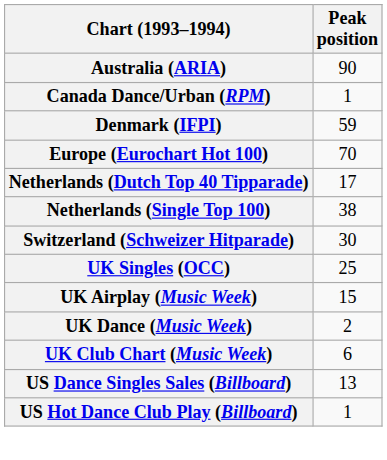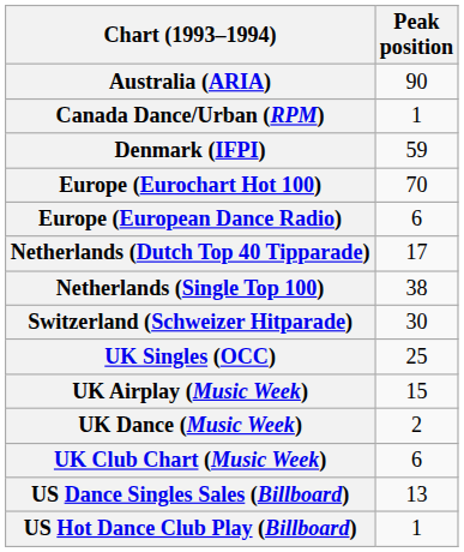 <table class="wikitable sortable plainrowheaders" style="text-align:center">
 <tr>
 <th scope="col">Chart (1993–1994)</th>
 <th scope="col">Peak<br>position</th>
 </tr>
 <tr>
 <th scope="row">Australia (<a href='#'>ARIA</a>)</th>
 <td>90</td>
 </tr>
 <tr>
 <th scope="row">Canada Dance/Urban (<a href='#'><em>RPM</em></a>)</th>
 <td>1</td>
 </tr>
 <tr>
 <th scope="row">Denmark (<a href='#'>IFPI</a>)</th>
 <td>59</td>
 </tr>
 <tr>
 <th scope="row">Europe (<a href='#'>Eurochart Hot 100</a>)</th>
 <td>70</td>
+</tr>
+<tr>
+<th scope="row">Europe (<a href='#'>European Dance Radio</a>)</th>
+<td>6</td>
 </tr>
 <tr>
 <th scope="row">Netherlands (<a href='#'>Dutch Top 40 Tipparade</a>)</th>
 <td>17</td>
 </tr>
 <tr>
 <th scope="row">Netherlands (<a href='#'>Single Top 100</a>)</th>
 <td>38</td>
 </tr>
 <tr>
 <th scope="row">Switzerland (<a href='#'>Schweizer Hitparade</a>)</th>
 <td>30</td>
 </tr>
 <tr>
 <th scope="row"><a href='#'>UK Singles</a> (<a href='#'>OCC</a>)</th>
 <td>25</td>
 </tr>
 <tr>
 <th scope="row">UK Airplay (<em><a href='#'>Music Week</a></em>)</th>
 <td>15</td>
 </tr>
 <tr>
 <th scope="row">UK Dance (<em><a href='#'>Music Week</a></em>)</th>
 <td>2</td>
 </tr>
 <tr>
 <th scope="row"><a href='#'>UK Club Chart</a> (<em><a href='#'>Music Week</a></em>)</th>
 <td>6</td>
 </tr>
 <tr>
 <th scope="row">US <a href='#'>Dance Singles Sales</a> (<em><a href='#'>Billboard</a></em>)</th>
 <td>13</td>
 </tr>
 <tr>
 <th scope="row">US <a href='#'>Hot Dance Club Play</a> (<em><a href='#'>Billboard</a></em>)</th>
 <td>1</td>
 </tr>
 </table>
